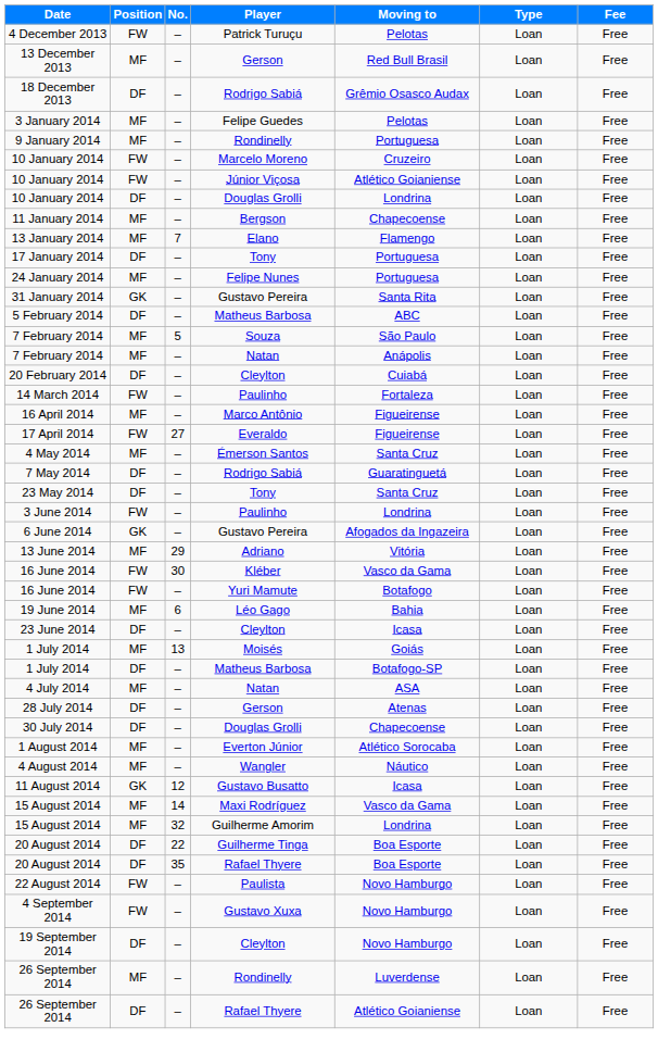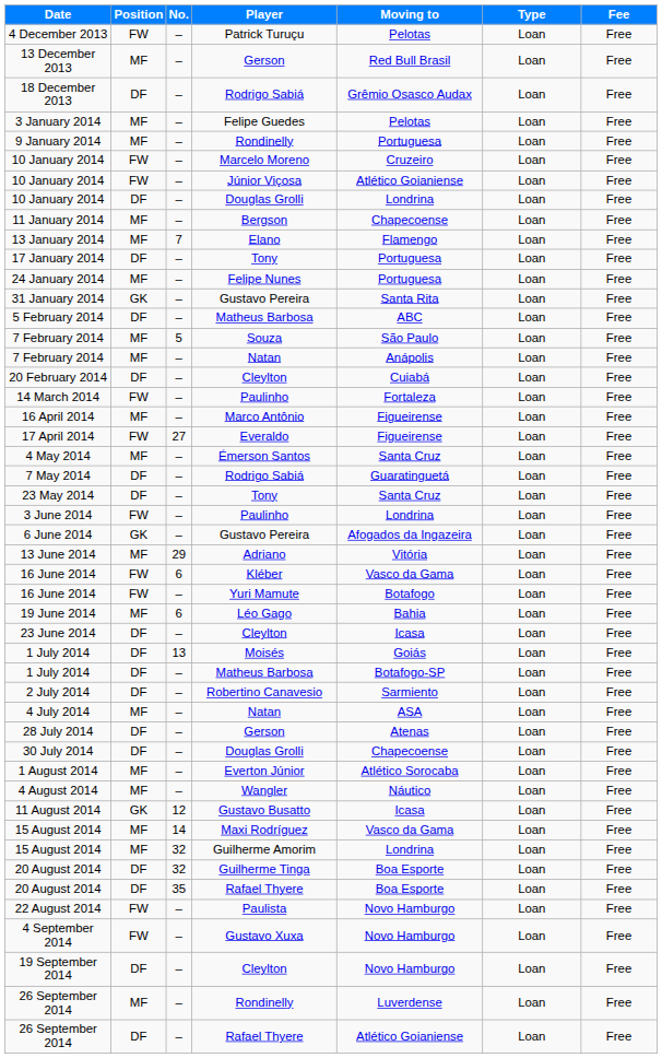 <table class="wikitable sortable">
 <tr>
 <th style="background:#007FFF; color:white;" width="130">Date</th>
 <th style="background:#007FFF; color:white;">Position</th>
 <th style="background:#007FFF; color:white;">No.</th>
 <th style="background:#007FFF; color:white;" width="180">Player</th>
 <th style="background:#007FFF; color:white;" width="180">Moving to</th>
 <th style="background:#007FFF; color:white;" width="120">Type</th>
 <th style="background:#007FFF; color:white;" width="90">Fee</th>
 </tr>
 <tr>
 <td style="text-align:center;">4 December 2013</td>
 <td style="text-align:center;">FW</td>
 <td style="text-align:center;">–</td>
 <td style="text-align:center;"> Patrick Turuçu</td>
 <td style="text-align:center;"> <a href='#'>Pelotas</a></td>
 <td style="text-align:center;">Loan</td>
 <td style="text-align:center;">Free</td>
 </tr>
 <tr>
 <td style="text-align:center;">13 December 2013</td>
 <td style="text-align:center;">MF</td>
 <td style="text-align:center;">–</td>
 <td style="text-align:center;"> <a href='#'>Gerson</a></td>
 <td style="text-align:center;"> <a href='#'>Red Bull Brasil</a></td>
 <td style="text-align:center;">Loan</td>
 <td style="text-align:center;">Free</td>
 </tr>
 <tr>
 <td style="text-align:center;">18 December 2013</td>
 <td style="text-align:center;">DF</td>
 <td style="text-align:center;">–</td>
 <td style="text-align:center;"> <a href='#'>Rodrigo Sabiá</a></td>
 <td style="text-align:center;"> <a href='#'>Grêmio Osasco Audax</a></td>
 <td style="text-align:center;">Loan</td>
 <td style="text-align:center;">Free</td>
 </tr>
 <tr>
 <td style="text-align:center;">3 January 2014</td>
 <td style="text-align:center;">MF</td>
 <td style="text-align:center;">–</td>
 <td style="text-align:center;"> Felipe Guedes</td>
 <td style="text-align:center;"> <a href='#'>Pelotas</a></td>
 <td style="text-align:center;">Loan</td>
 <td style="text-align:center;">Free</td>
 </tr>
 <tr>
 <td style="text-align:center;">9 January 2014</td>
 <td style="text-align:center;">MF</td>
 <td style="text-align:center;">–</td>
 <td style="text-align:center;"> <a href='#'>Rondinelly</a></td>
 <td style="text-align:center;"> <a href='#'>Portuguesa</a></td>
 <td style="text-align:center;">Loan</td>
 <td style="text-align:center;">Free</td>
 </tr>
 <tr>
 <td style="text-align:center;">10 January 2014</td>
 <td style="text-align:center;">FW</td>
 <td style="text-align:center;">–</td>
 <td style="text-align:center;"> <a href='#'>Marcelo Moreno</a></td>
 <td style="text-align:center;"> <a href='#'>Cruzeiro</a></td>
 <td style="text-align:center;">Loan</td>
 <td style="text-align:center;">Free</td>
 </tr>
 <tr>
 <td style="text-align:center;">10 January 2014</td>
 <td style="text-align:center;">FW</td>
 <td style="text-align:center;">–</td>
 <td style="text-align:center;"> <a href='#'>Júnior Viçosa</a></td>
 <td style="text-align:center;"> <a href='#'>Atlético Goianiense</a></td>
 <td style="text-align:center;">Loan</td>
 <td style="text-align:center;">Free</td>
 </tr>
 <tr>
 <td style="text-align:center;">10 January 2014</td>
 <td style="text-align:center;">DF</td>
 <td style="text-align:center;">–</td>
 <td style="text-align:center;"> <a href='#'>Douglas Grolli</a></td>
 <td style="text-align:center;"> <a href='#'>Londrina</a></td>
 <td style="text-align:center;">Loan</td>
 <td style="text-align:center;">Free</td>
 </tr>
 <tr>
 <td style="text-align:center;">11 January 2014</td>
 <td style="text-align:center;">MF</td>
 <td style="text-align:center;">–</td>
 <td style="text-align:center;"> <a href='#'>Bergson</a></td>
 <td style="text-align:center;"> <a href='#'>Chapecoense</a></td>
 <td style="text-align:center;">Loan</td>
 <td style="text-align:center;">Free</td>
 </tr>
 <tr>
 <td style="text-align:center;">13 January 2014</td>
 <td style="text-align:center;">MF</td>
 <td style="text-align:center;">7</td>
 <td style="text-align:center;"> <a href='#'>Elano</a></td>
 <td style="text-align:center;"> <a href='#'>Flamengo</a></td>
 <td style="text-align:center;">Loan</td>
 <td style="text-align:center;">Free</td>
 </tr>
 <tr>
 <td style="text-align:center;">17 January 2014</td>
 <td style="text-align:center;">DF</td>
 <td style="text-align:center;">–</td>
 <td style="text-align:center;"> <a href='#'>Tony</a></td>
 <td style="text-align:center;"> <a href='#'>Portuguesa</a></td>
 <td style="text-align:center;">Loan</td>
 <td style="text-align:center;">Free</td>
 </tr>
 <tr>
 <td style="text-align:center;">24 January 2014</td>
 <td style="text-align:center;">MF</td>
 <td style="text-align:center;">–</td>
 <td style="text-align:center;"> <a href='#'>Felipe Nunes</a></td>
 <td style="text-align:center;"> <a href='#'>Portuguesa</a></td>
 <td style="text-align:center;">Loan</td>
 <td style="text-align:center;">Free</td>
 </tr>
 <tr>
 <td style="text-align:center;">31 January 2014</td>
 <td style="text-align:center;">GK</td>
 <td style="text-align:center;">–</td>
 <td style="text-align:center;"> Gustavo Pereira</td>
 <td style="text-align:center;"> <a href='#'>Santa Rita</a></td>
 <td style="text-align:center;">Loan</td>
 <td style="text-align:center;">Free</td>
 </tr>
 <tr>
 <td style="text-align:center;">5 February 2014</td>
 <td style="text-align:center;">DF</td>
 <td style="text-align:center;">–</td>
 <td style="text-align:center;"> <a href='#'>Matheus Barbosa</a></td>
 <td style="text-align:center;"> <a href='#'>ABC</a></td>
 <td style="text-align:center;">Loan</td>
 <td style="text-align:center;">Free</td>
 </tr>
 <tr>
 <td style="text-align:center;">7 February 2014</td>
 <td style="text-align:center;">MF</td>
 <td style="text-align:center;">5</td>
 <td style="text-align:center;"> <a href='#'>Souza</a></td>
 <td style="text-align:center;"> <a href='#'>São Paulo</a></td>
 <td style="text-align:center;">Loan</td>
 <td style="text-align:center;">Free</td>
 </tr>
 <tr>
 <td style="text-align:center;">7 February 2014</td>
 <td style="text-align:center;">MF</td>
 <td style="text-align:center;">–</td>
 <td style="text-align:center;"> <a href='#'>Natan</a></td>
 <td style="text-align:center;"> <a href='#'>Anápolis</a></td>
 <td style="text-align:center;">Loan</td>
 <td style="text-align:center;">Free</td>
 </tr>
 <tr>
 <td style="text-align:center;">20 February 2014</td>
 <td style="text-align:center;">DF</td>
 <td style="text-align:center;">–</td>
 <td style="text-align:center;"> <a href='#'>Cleylton</a></td>
 <td style="text-align:center;"> <a href='#'>Cuiabá</a></td>
 <td style="text-align:center;">Loan</td>
 <td style="text-align:center;">Free</td>
 </tr>
 <tr>
 <td style="text-align:center;">14 March 2014</td>
 <td style="text-align:center;">FW</td>
 <td style="text-align:center;">–</td>
 <td style="text-align:center;"> <a href='#'>Paulinho</a></td>
 <td style="text-align:center;"> <a href='#'>Fortaleza</a></td>
 <td style="text-align:center;">Loan</td>
 <td style="text-align:center;">Free</td>
 </tr>
 <tr>
 <td style="text-align:center;">16 April 2014</td>
 <td style="text-align:center;">MF</td>
 <td style="text-align:center;">–</td>
 <td style="text-align:center;"> <a href='#'>Marco Antônio</a></td>
 <td style="text-align:center;"> <a href='#'>Figueirense</a></td>
 <td style="text-align:center;">Loan</td>
 <td style="text-align:center;">Free</td>
 </tr>
 <tr>
 <td style="text-align:center;">17 April 2014</td>
 <td style="text-align:center;">FW</td>
 <td style="text-align:center;">27</td>
 <td style="text-align:center;"> <a href='#'>Everaldo</a></td>
 <td style="text-align:center;"> <a href='#'>Figueirense</a></td>
 <td style="text-align:center;">Loan</td>
 <td style="text-align:center;">Free</td>
 </tr>
 <tr>
 <td style="text-align:center;">4 May 2014</td>
 <td style="text-align:center;">MF</td>
 <td style="text-align:center;">–</td>
 <td style="text-align:center;"> <a href='#'>Émerson Santos</a></td>
 <td style="text-align:center;"> <a href='#'>Santa Cruz</a></td>
 <td style="text-align:center;">Loan</td>
 <td style="text-align:center;">Free</td>
 </tr>
 <tr>
 <td style="text-align:center;">7 May 2014</td>
 <td style="text-align:center;">DF</td>
 <td style="text-align:center;">–</td>
 <td style="text-align:center;"> <a href='#'>Rodrigo Sabiá</a></td>
 <td style="text-align:center;"> <a href='#'>Guaratinguetá</a></td>
 <td style="text-align:center;">Loan</td>
 <td style="text-align:center;">Free</td>
 </tr>
 <tr>
 <td style="text-align:center;">23 May 2014</td>
 <td style="text-align:center;">DF</td>
 <td style="text-align:center;">–</td>
 <td style="text-align:center;"> <a href='#'>Tony</a></td>
 <td style="text-align:center;"> <a href='#'>Santa Cruz</a></td>
 <td style="text-align:center;">Loan</td>
 <td style="text-align:center;">Free</td>
 </tr>
 <tr>
 <td style="text-align:center;">3 June 2014</td>
 <td style="text-align:center;">FW</td>
 <td style="text-align:center;">–</td>
 <td style="text-align:center;"> <a href='#'>Paulinho</a></td>
 <td style="text-align:center;"> <a href='#'>Londrina</a></td>
 <td style="text-align:center;">Loan</td>
 <td style="text-align:center;">Free</td>
 </tr>
 <tr>
 <td style="text-align:center;">6 June 2014</td>
 <td style="text-align:center;">GK</td>
 <td style="text-align:center;">–</td>
 <td style="text-align:center;"> Gustavo Pereira</td>
 <td style="text-align:center;"> <a href='#'>Afogados da Ingazeira</a></td>
 <td style="text-align:center;">Loan</td>
 <td style="text-align:center;">Free</td>
 </tr>
 <tr>
 <td style="text-align:center;">13 June 2014</td>
 <td style="text-align:center;">MF</td>
 <td style="text-align:center;">29</td>
 <td style="text-align:center;"> <a href='#'>Adriano</a></td>
 <td style="text-align:center;"> <a href='#'>Vitória</a></td>
 <td style="text-align:center;">Loan</td>
 <td style="text-align:center;">Free</td>
 </tr>
 <tr>
 <td style="text-align:center;">16 June 2014</td>
 <td style="text-align:center;">FW</td>
-<td style="text-align:center;">30</td>
+<td style="text-align:center;">6</td>
 <td style="text-align:center;"> <a href='#'>Kléber</a></td>
 <td style="text-align:center;"> <a href='#'>Vasco da Gama</a></td>
 <td style="text-align:center;">Loan</td>
 <td style="text-align:center;">Free</td>
 </tr>
 <tr>
 <td style="text-align:center;">16 June 2014</td>
 <td style="text-align:center;">FW</td>
 <td style="text-align:center;">–</td>
 <td style="text-align:center;"> <a href='#'>Yuri Mamute</a></td>
 <td style="text-align:center;"> <a href='#'>Botafogo</a></td>
 <td style="text-align:center;">Loan</td>
 <td style="text-align:center;">Free</td>
 </tr>
 <tr>
 <td style="text-align:center;">19 June 2014</td>
 <td style="text-align:center;">MF</td>
 <td style="text-align:center;">6</td>
 <td style="text-align:center;"> <a href='#'>Léo Gago</a></td>
 <td style="text-align:center;"> <a href='#'>Bahia</a></td>
 <td style="text-align:center;">Loan</td>
 <td style="text-align:center;">Free</td>
 </tr>
 <tr>
 <td style="text-align:center;">23 June 2014</td>
 <td style="text-align:center;">DF</td>
 <td style="text-align:center;">–</td>
 <td style="text-align:center;"> <a href='#'>Cleylton</a></td>
 <td style="text-align:center;"> <a href='#'>Icasa</a></td>
 <td style="text-align:center;">Loan</td>
 <td style="text-align:center;">Free</td>
 </tr>
 <tr>
 <td style="text-align:center;">1 July 2014</td>
-<td style="text-align:center;">MF</td>
+<td style="text-align:center;">DF</td>
 <td style="text-align:center;">13</td>
 <td style="text-align:center;"> <a href='#'>Moisés</a></td>
 <td style="text-align:center;"> <a href='#'>Goiás</a></td>
 <td style="text-align:center;">Loan</td>
 <td style="text-align:center;">Free</td>
 </tr>
 <tr>
 <td style="text-align:center;">1 July 2014</td>
 <td style="text-align:center;">DF</td>
 <td style="text-align:center;">–</td>
 <td style="text-align:center;"> <a href='#'>Matheus Barbosa</a></td>
 <td style="text-align:center;"> <a href='#'>Botafogo-SP</a></td>
+<td style="text-align:center;">Loan</td>
+<td style="text-align:center;">Free</td>
+</tr>
+<tr>
+<td style="text-align:center;">2 July 2014</td>
+<td style="text-align:center;">DF</td>
+<td style="text-align:center;">–</td>
+<td style="text-align:center;"> <a href='#'>Robertino Canavesio</a></td>
+<td style="text-align:center;"> <a href='#'>Sarmiento</a></td>
 <td style="text-align:center;">Loan</td>
 <td style="text-align:center;">Free</td>
 </tr>
 <tr>
 <td style="text-align:center;">4 July 2014</td>
 <td style="text-align:center;">MF</td>
 <td style="text-align:center;">–</td>
 <td style="text-align:center;"> <a href='#'>Natan</a></td>
 <td style="text-align:center;"> <a href='#'>ASA</a></td>
 <td style="text-align:center;">Loan</td>
 <td style="text-align:center;">Free</td>
 </tr>
 <tr>
 <td style="text-align:center;">28 July 2014</td>
 <td style="text-align:center;">DF</td>
 <td style="text-align:center;">–</td>
 <td style="text-align:center;"> <a href='#'>Gerson</a></td>
 <td style="text-align:center;"> <a href='#'>Atenas</a></td>
 <td style="text-align:center;">Loan</td>
 <td style="text-align:center;">Free</td>
 </tr>
 <tr>
 <td style="text-align:center;">30 July 2014</td>
 <td style="text-align:center;">DF</td>
 <td style="text-align:center;">–</td>
 <td style="text-align:center;"> <a href='#'>Douglas Grolli</a></td>
 <td style="text-align:center;"> <a href='#'>Chapecoense</a></td>
 <td style="text-align:center;">Loan</td>
 <td style="text-align:center;">Free</td>
 </tr>
 <tr>
 <td style="text-align:center;">1 August 2014</td>
 <td style="text-align:center;">MF</td>
 <td style="text-align:center;">–</td>
 <td style="text-align:center;"> <a href='#'>Everton Júnior</a></td>
 <td style="text-align:center;"> <a href='#'>Atlético Sorocaba</a></td>
 <td style="text-align:center;">Loan</td>
 <td style="text-align:center;">Free</td>
 </tr>
 <tr>
 <td style="text-align:center;">4 August 2014</td>
 <td style="text-align:center;">MF</td>
 <td style="text-align:center;">–</td>
 <td style="text-align:center;"> <a href='#'>Wangler</a></td>
 <td style="text-align:center;"> <a href='#'>Náutico</a></td>
 <td style="text-align:center;">Loan</td>
 <td style="text-align:center;">Free</td>
 </tr>
 <tr>
 <td style="text-align:center;">11 August 2014</td>
 <td style="text-align:center;">GK</td>
 <td style="text-align:center;">12</td>
 <td style="text-align:center;"> <a href='#'>Gustavo Busatto</a></td>
 <td style="text-align:center;"> <a href='#'>Icasa</a></td>
 <td style="text-align:center;">Loan</td>
 <td style="text-align:center;">Free</td>
 </tr>
 <tr>
 <td style="text-align:center;">15 August 2014</td>
 <td style="text-align:center;">MF</td>
 <td style="text-align:center;">14</td>
 <td style="text-align:center;"> <a href='#'>Maxi Rodríguez</a></td>
 <td style="text-align:center;"> <a href='#'>Vasco da Gama</a></td>
 <td style="text-align:center;">Loan</td>
 <td style="text-align:center;">Free</td>
 </tr>
 <tr>
 <td style="text-align:center;">15 August 2014</td>
 <td style="text-align:center;">MF</td>
 <td style="text-align:center;">32</td>
 <td style="text-align:center;"> Guilherme Amorim</td>
 <td style="text-align:center;"> <a href='#'>Londrina</a></td>
 <td style="text-align:center;">Loan</td>
 <td style="text-align:center;">Free</td>
 </tr>
 <tr>
 <td style="text-align:center;">20 August 2014</td>
 <td style="text-align:center;">DF</td>
-<td style="text-align:center;">22</td>
+<td style="text-align:center;">32</td>
 <td style="text-align:center;"> <a href='#'>Guilherme Tinga</a></td>
 <td style="text-align:center;"> <a href='#'>Boa Esporte</a></td>
 <td style="text-align:center;">Loan</td>
 <td style="text-align:center;">Free</td>
 </tr>
 <tr>
 <td style="text-align:center;">20 August 2014</td>
 <td style="text-align:center;">DF</td>
 <td style="text-align:center;">35</td>
 <td style="text-align:center;"> <a href='#'>Rafael Thyere</a></td>
 <td style="text-align:center;"> <a href='#'>Boa Esporte</a></td>
 <td style="text-align:center;">Loan</td>
 <td style="text-align:center;">Free</td>
 </tr>
 <tr>
 <td style="text-align:center;">22 August 2014</td>
 <td style="text-align:center;">FW</td>
 <td style="text-align:center;">–</td>
 <td style="text-align:center;"> <a href='#'>Paulista</a></td>
 <td style="text-align:center;"> <a href='#'>Novo Hamburgo</a></td>
 <td style="text-align:center;">Loan</td>
 <td style="text-align:center;">Free</td>
 </tr>
 <tr>
 <td style="text-align:center;">4 September 2014</td>
 <td style="text-align:center;">FW</td>
 <td style="text-align:center;">–</td>
 <td style="text-align:center;"> <a href='#'>Gustavo Xuxa</a></td>
 <td style="text-align:center;"> <a href='#'>Novo Hamburgo</a></td>
 <td style="text-align:center;">Loan</td>
 <td style="text-align:center;">Free</td>
 </tr>
 <tr>
 <td style="text-align:center;">19 September 2014</td>
 <td style="text-align:center;">DF</td>
 <td style="text-align:center;">–</td>
 <td style="text-align:center;"> <a href='#'>Cleylton</a></td>
 <td style="text-align:center;"> <a href='#'>Novo Hamburgo</a></td>
 <td style="text-align:center;">Loan</td>
 <td style="text-align:center;">Free</td>
 </tr>
 <tr>
 <td style="text-align:center;">26 September 2014</td>
 <td style="text-align:center;">MF</td>
 <td style="text-align:center;">–</td>
 <td style="text-align:center;"> <a href='#'>Rondinelly</a></td>
 <td style="text-align:center;"> <a href='#'>Luverdense</a></td>
 <td style="text-align:center;">Loan</td>
 <td style="text-align:center;">Free</td>
 </tr>
 <tr>
 <td style="text-align:center;">26 September 2014</td>
 <td style="text-align:center;">DF</td>
 <td style="text-align:center;">–</td>
 <td style="text-align:center;"> <a href='#'>Rafael Thyere</a></td>
 <td style="text-align:center;"> <a href='#'>Atlético Goianiense</a></td>
 <td style="text-align:center;">Loan</td>
 <td style="text-align:center;">Free</td>
 </tr>
 </table>
